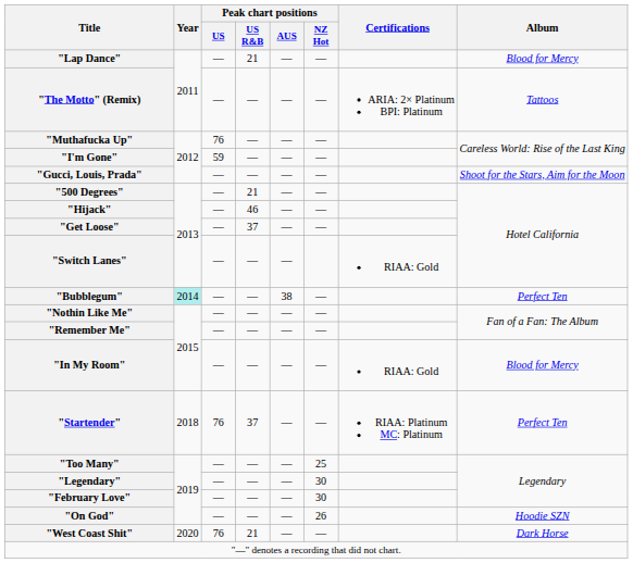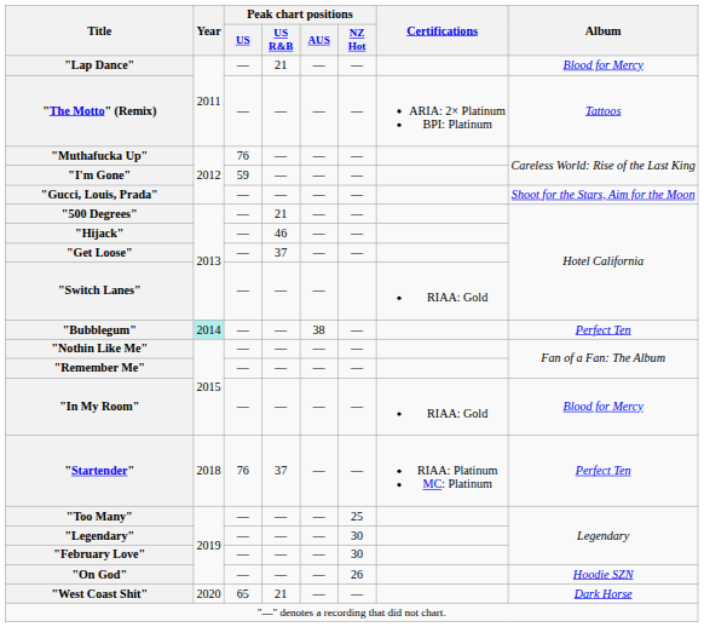 <table class="wikitable plainrowheaders" style="text-align:center;">
 <tr>
 <th scope="col" rowspan="2" style="width:15em;">Title</th>
 <th scope="col" rowspan="2">Year</th>
 <th scope="col" colspan="4">Peak chart positions</th>
 <th scope="col" rowspan="2"><a href='#'>Certifications</a></th>
 <th scope="col" rowspan="2">Album</th>
 </tr>
 <tr>
 <th style="width:3em; font-size:90%"><a href='#'>US</a><br></th>
 <th style="width:3em; font-size:90%"><a href='#'>US<br>R&B</a><br></th>
 <th style="width:3em; font-size:90%"><a href='#'>AUS</a><br></th>
 <th style="width:3em; font-size:90%"><a href='#'>NZ<br>Hot</a><br></th>
 </tr>
 <tr>
 <th scope="row">"Lap Dance"</th>
 <td rowspan=2>2011</td>
 <td>—</td>
 <td>21</td>
 <td>—</td>
 <td>—</td>
 <td></td>
 <td><em><a href='#'>Blood for Mercy</a></em></td>
 </tr>
 <tr>
 <th scope="row">"<a href='#'>The Motto</a>" (Remix)<br></th>
 <td>—</td>
 <td>—</td>
 <td>—</td>
 <td>—</td>
 <td><br><ul><li>ARIA: 2× Platinum</li><li>BPI: Platinum</li></ul></td>
 <td><em><a href='#'>Tattoos</a></em></td>
 </tr>
 <tr>
 <th scope="row">"Muthafucka Up"<br></th>
 <td rowspan="3">2012</td>
 <td>76</td>
 <td>—</td>
 <td>—</td>
 <td>—</td>
 <td></td>
 <td rowspan="2"><em>Careless World: Rise of the Last King</em></td>
 </tr>
 <tr>
 <th scope="row">"I'm Gone"<br></th>
 <td>59</td>
 <td>—</td>
 <td>—</td>
 <td>—</td>
 <td></td>
 </tr>
 <tr>
 <th scope="row">"Gucci, Louis, Prada"<br></th>
 <td>—</td>
 <td>—</td>
 <td>—</td>
 <td>—</td>
 <td></td>
 <td><em><a href='#'>Shoot for the Stars, Aim for the Moon</a></em></td>
 </tr>
 <tr>
 <th scope="row">"500 Degrees"<br></th>
 <td rowspan="4">2013</td>
 <td>—</td>
 <td>21</td>
 <td>—</td>
 <td>—</td>
 <td></td>
 <td rowspan="4"><em>Hotel California</em></td>
 </tr>
 <tr>
 <th scope="row">"Hijack"<br></th>
 <td>—</td>
 <td>46</td>
 <td>—</td>
 <td>—</td>
 <td></td>
 </tr>
 <tr>
 <th scope="row">"Get Loose"</th>
 <td>—</td>
 <td>37</td>
 <td>—</td>
 <td>—</td>
 <td></td>
 </tr>
 <tr>
 <th scope="row">"Switch Lanes"<br></th>
 <td>—</td>
 <td>—</td>
 <td>—</td>
 <td></td>
 <td><br><ul><li>RIAA: Gold</li></ul></td>
 </tr>
 <tr>
 <th scope="row">"Bubblegum"<br></th>
 <td style="background: paleturquoise;">2014</td>
 <td>—</td>
 <td>—</td>
 <td>38</td>
 <td>—</td>
 <td></td>
 <td><em><a href='#'>Perfect Ten</a> </em></td>
 </tr>
 <tr>
 <th scope="row">"Nothin Like Me"<br></th>
 <td rowspan="3">2015</td>
 <td>—</td>
 <td>—</td>
 <td>—</td>
 <td>—</td>
 <td></td>
 <td rowspan="2"><em>Fan of a Fan: The Album</em></td>
 </tr>
 <tr>
 <th scope="row">"Remember Me"<br></th>
 <td>—</td>
 <td>—</td>
 <td>—</td>
 <td>—</td>
 <td></td>
 </tr>
 <tr>
 <th scope="row">"In My Room"<br></th>
 <td>—</td>
 <td>—</td>
 <td>—</td>
 <td>—</td>
 <td><br><ul><li>RIAA: Gold</li></ul></td>
 <td><em><a href='#'>Blood for Mercy</a></em></td>
 </tr>
 <tr>
 <th scope="row">"<a href='#'>Startender</a>"<br></th>
 <td>2018</td>
 <td>76</td>
 <td>37</td>
 <td>—</td>
 <td>—</td>
 <td><br><ul><li>RIAA: Platinum</li><li><a href='#'>MC</a>: Platinum</li></ul></td>
 <td><em><a href='#'>Perfect Ten</a> </em></td>
 </tr>
 <tr>
 <th scope="row">"Too Many"</th>
 <td rowspan="4">2019</td>
 <td>—</td>
 <td>—</td>
 <td>—</td>
 <td>25</td>
 <td></td>
 <td rowspan="3"><em>Legendary</em></td>
 </tr>
 <tr>
 <th scope="row">"Legendary"<br></th>
 <td>—</td>
 <td>—</td>
 <td>—</td>
 <td>30</td>
 <td></td>
 </tr>
 <tr>
 <th scope="row">"February Love"<br></th>
 <td>—</td>
 <td>—</td>
 <td>—</td>
 <td>30</td>
 <td></td>
 </tr>
 <tr>
 <th scope="row">"On God"<br></th>
 <td>—</td>
 <td>—</td>
 <td>—</td>
 <td>26</td>
 <td></td>
 <td><em><a href='#'>Hoodie SZN</a></em></td>
 </tr>
 <tr>
 <th scope="row">"West Coast Shit"<br></th>
 <td>2020</td>
-<td>76</td>
+<td>65</td>
 <td>21</td>
 <td>—</td>
 <td>—</td>
 <td></td>
 <td><em><a href='#'>Dark Horse</a></em></td>
 </tr>
 <tr>
 <td colspan="10" style="font-size:90%">"—" denotes a recording that did not chart.</td>
 </tr>
 </table>
